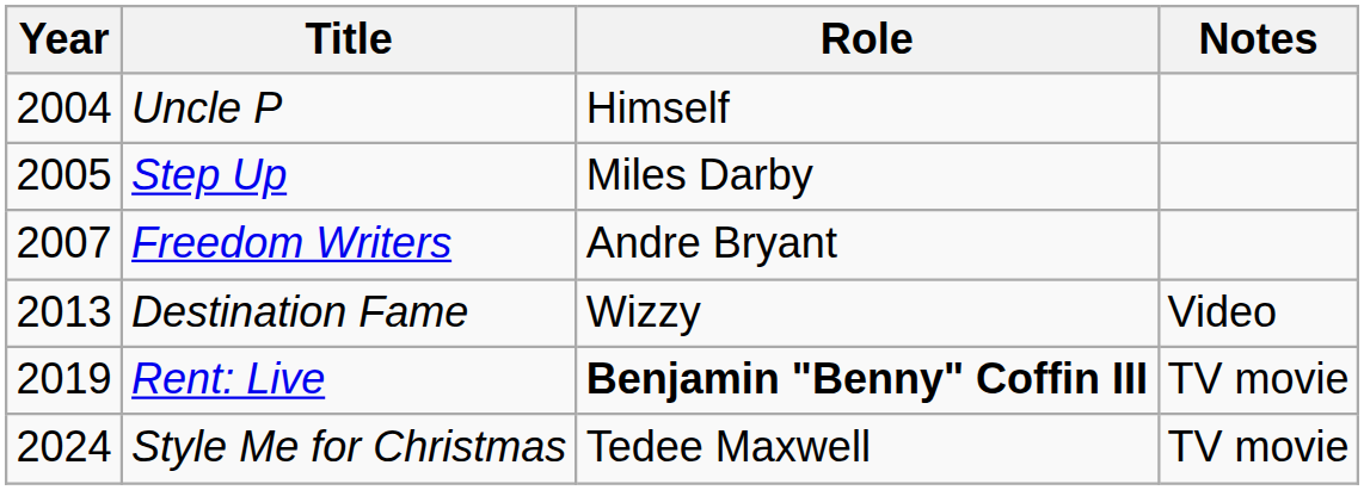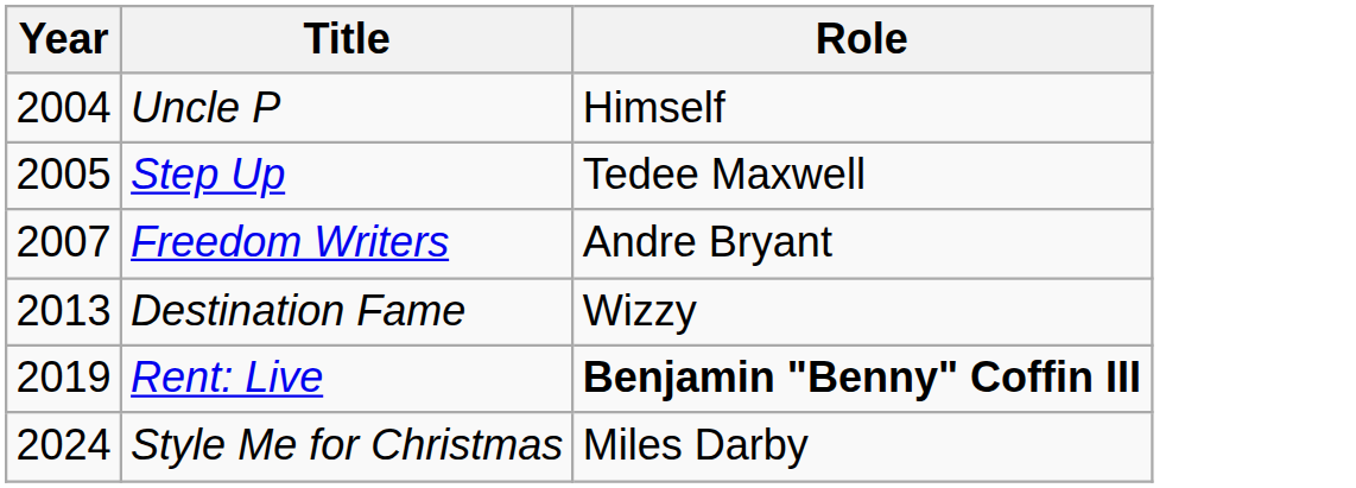 <table class="wikitable sortable">
 <tr>
 <th>Year</th>
 <th>Title</th>
 <th>Role</th>
-<th>Notes</th>
 </tr>
 <tr>
 <td>2004</td>
 <td><em>Uncle P</em></td>
 <td>Himself</td>
-<td></td>
 </tr>
 <tr>
 <td>2005</td>
 <td><em><a href='#'>Step Up</a></em></td>
-<td>Miles Darby</td>
-<td></td>
+<td>Tedee Maxwell</td>
 </tr>
 <tr>
 <td>2007</td>
 <td><em><a href='#'>Freedom Writers</a></em></td>
 <td>Andre Bryant</td>
-<td></td>
 </tr>
 <tr>
 <td>2013</td>
 <td><em>Destination Fame</em></td>
 <td>Wizzy</td>
-<td>Video</td>
 </tr>
 <tr>
 <td>2019</td>
 <td><em><a href='#'>Rent: Live</a></em></td>
 <td><strong>Benjamin "Benny" Coffin III</strong></td>
-<td>TV movie</td>
 </tr>
 <tr>
 <td>2024</td>
 <td><em>Style Me for Christmas</em></td>
-<td>Tedee Maxwell</td>
-<td>TV movie</td>
+<td>Miles Darby</td>
 </tr>
 </table>
